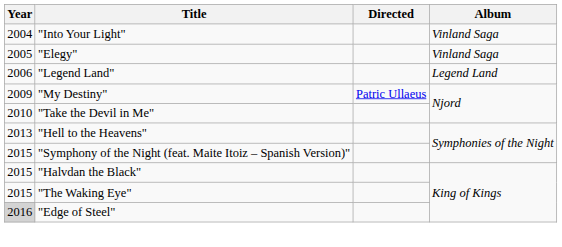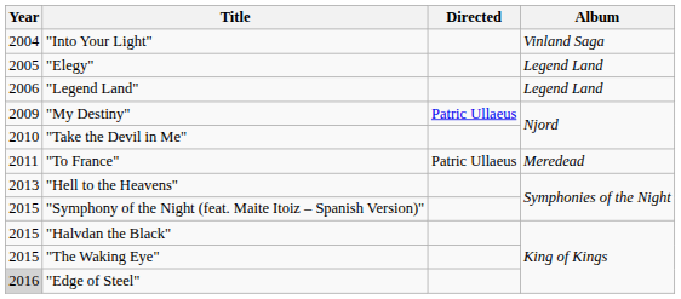 <table class="wikitable">
 <tr>
 <th>Year</th>
 <th>Title</th>
 <th>Directed</th>
 <th>Album</th>
 </tr>
 <tr>
 <td>2004</td>
 <td>"Into Your Light"</td>
 <td></td>
 <td><em>Vinland Saga</em></td>
 </tr>
 <tr>
 <td>2005</td>
 <td>"Elegy"</td>
 <td></td>
-<td><em>Vinland Saga</em></td>
+<td><em>Legend Land</em></td>
 </tr>
 <tr>
 <td>2006</td>
 <td>"Legend Land"</td>
 <td></td>
 <td><em>Legend Land</em></td>
 </tr>
 <tr>
 <td>2009</td>
 <td>"My Destiny"</td>
 <td><a href='#'>Patric Ullaeus</a></td>
 <td rowspan=2><em>Njord</em></td>
 </tr>
 <tr>
 <td>2010</td>
 <td>"Take the Devil in Me"</td>
 <td></td>
+</tr>
+<tr>
+<td>2011</td>
+<td>"To France"</td>
+<td>Patric Ullaeus</td>
+<td><em>Meredead</em></td>
 </tr>
 <tr>
 <td>2013</td>
 <td>"Hell to the Heavens"</td>
 <td></td>
 <td rowspan=2><em>Symphonies of the Night</em></td>
 </tr>
 <tr>
 <td>2015</td>
 <td>"Symphony of the Night (feat. Maite Itoiz – Spanish Version)"</td>
 <td></td>
 </tr>
 <tr>
 <td>2015</td>
 <td>"Halvdan the Black"</td>
 <td></td>
 <td rowspan=3><em>King of Kings</em></td>
 </tr>
 <tr>
 <td>2015</td>
 <td>"The Waking Eye"</td>
 <td></td>
 </tr>
 <tr>
 <td style="background: lightgrey;">2016</td>
 <td>"Edge of Steel"</td>
 <td></td>
 </tr>
 </table>
